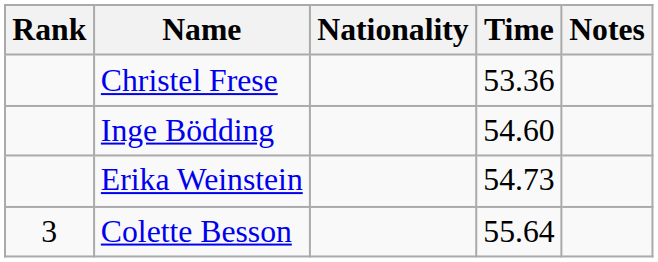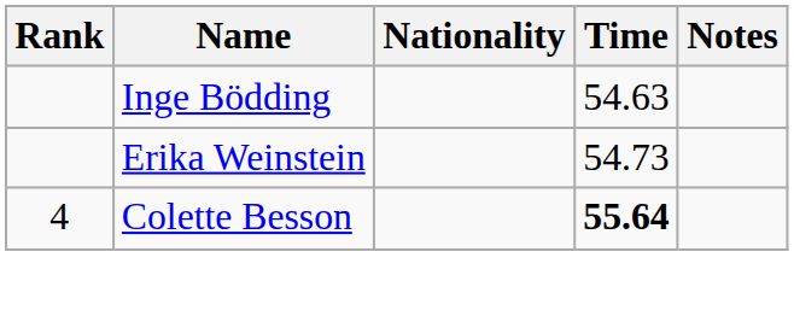 <table class="wikitable sortable" style="text-align:center">
 <tr>
 <th>Rank</th>
 <th>Name</th>
 <th>Nationality</th>
 <th>Time</th>
 <th>Notes</th>
 </tr>
 <tr>
 <td></td>
-<td align="left"><a href='#'>Christel Frese</a></td>
-<td align=left></td>
-<td>53.36</td>
-<td></td>
-</tr>
-<tr>
-<td></td>
 <td align="left"><a href='#'>Inge Bödding</a></td>
 <td align=left></td>
-<td>54.60</td>
+<td>54.63</td>
 <td></td>
 </tr>
 <tr>
 <td></td>
 <td align="left"><a href='#'>Erika Weinstein</a></td>
 <td align=left></td>
 <td>54.73</td>
 <td></td>
 </tr>
 <tr>
-<td>3</td>
+<td>4</td>
 <td align="left"><a href='#'>Colette Besson</a></td>
 <td align=left></td>
-<td>55.64</td>
+<td><strong>55.64</strong></td>
 <td></td>
 </tr>
 </table>
